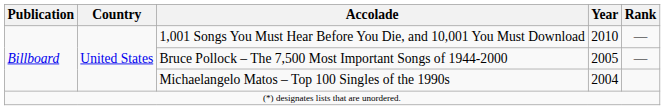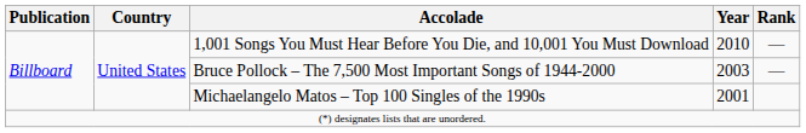 <table class="wikitable">
 <tr>
 <th>Publication</th>
 <th>Country</th>
 <th>Accolade</th>
 <th>Year</th>
 <th>Rank</th>
 </tr>
 <tr>
 <td rowspan=3><em><a href='#'>Billboard</a></em></td>
 <td rowspan=3><a href='#'>United States</a></td>
 <td>1,001 Songs You Must Hear Before You Die, and 10,001 You Must Download</td>
 <td>2010</td>
 <td style="text-align:center;">—</td>
 </tr>
 <tr>
 <td>Bruce Pollock – The 7,500 Most Important Songs of 1944-2000</td>
-<td>2005</td>
+<td>2003</td>
 <td style="text-align:center;">—</td>
 </tr>
 <tr>
 <td>Michaelangelo Matos – Top 100 Singles of the 1990s</td>
-<td>2004</td>
+<td>2001</td>
 <td style="text-align:center;"></td>
 </tr>
 <tr>
 <td colspan="7" style="text-align:center; font-size:8pt;">(*) designates lists that are unordered.</td>
 </tr>
 </table>
